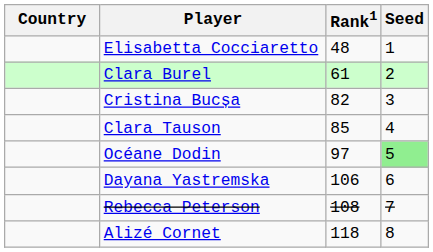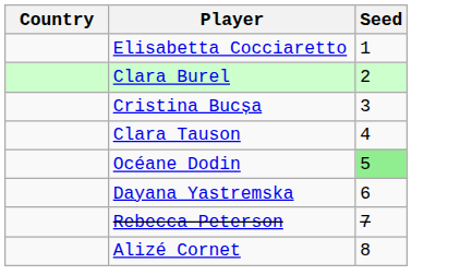 <table class="sortable wikitable">
 <tr>
 <th width="70">Country</th>
 <th width="175">Player</th>
-<th>Rank<sup>1</sup></th>
 <th>Seed</th>
 </tr>
 <tr>
 <td></td>
 <td><a href='#'>Elisabetta Cocciaretto</a></td>
-<td>48</td>
 <td>1</td>
 </tr>
 <tr bgcolor=#cfc>
 <td></td>
 <td><a href='#'>Clara Burel</a></td>
-<td>61</td>
 <td>2</td>
 </tr>
 <tr>
 <td></td>
 <td><a href='#'>Cristina Bucșa</a></td>
-<td>82</td>
 <td>3</td>
 </tr>
 <tr>
 <td></td>
 <td><a href='#'>Clara Tauson</a></td>
-<td>85</td>
 <td>4</td>
 </tr>
 <tr>
 <td></td>
 <td><a href='#'>Océane Dodin</a></td>
-<td>97</td>
 <td style="background: lightgreen;">5</td>
 </tr>
 <tr>
 <td></td>
 <td><a href='#'>Dayana Yastremska</a></td>
-<td>106</td>
 <td>6</td>
 </tr>
 <tr>
 <td><s></s></td>
 <td><s><a href='#'>Rebecca Peterson</a></s></td>
-<td><s>108</s></td>
 <td><s>7</s></td>
 </tr>
 <tr>
 <td></td>
 <td><a href='#'>Alizé Cornet</a></td>
-<td>118</td>
 <td>8</td>
 </tr>
 </table>
